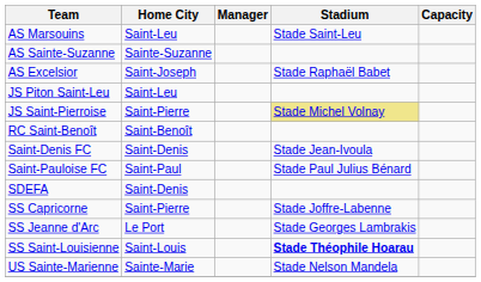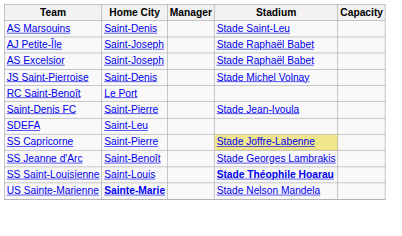 <table class="wikitable sortable" style="text-align: left;">
 <tr>
 <th>Team</th>
 <th>Home City</th>
 <th>Manager</th>
 <th>Stadium</th>
 <th>Capacity</th>
 </tr>
 <tr>
 <td><a href='#'>AS Marsouins</a></td>
-<td><a href='#'>Saint-Leu</a></td>
+<td><a href='#'>Saint-Denis</a></td>
 <td></td>
 <td><a href='#'>Stade Saint-Leu</a></td>
 <td></td>
 </tr>
 <tr>
-<td><a href='#'>AS Sainte-Suzanne</a></td>
-<td><a href='#'>Sainte-Suzanne</a></td>
+<td><a href='#'>AJ Petite-Île</a></td>
+<td><a href='#'>Saint-Joseph</a></td>
 <td></td>
-<td></td>
+<td><a href='#'>Stade Raphaël Babet</a></td>
 <td></td>
 </tr>
 <tr>
 <td><a href='#'>AS Excelsior</a></td>
 <td><a href='#'>Saint-Joseph</a></td>
 <td> </td>
 <td><a href='#'>Stade Raphaël Babet</a></td>
 <td></td>
 </tr>
 <tr>
-<td><a href='#'>JS Piton Saint-Leu</a></td>
-<td><a href='#'>Saint-Leu</a></td>
-<td></td>
-<td></td>
-<td></td>
-</tr>
-<tr>
 <td><a href='#'>JS Saint-Pierroise</a></td>
-<td><a href='#'>Saint-Pierre</a></td>
+<td><a href='#'>Saint-Denis</a></td>
 <td> </td>
-<td style="background: khaki;"><a href='#'>Stade Michel Volnay</a></td>
+<td><a href='#'>Stade Michel Volnay</a></td>
 <td></td>
 </tr>
 <tr>
 <td><a href='#'>RC Saint-Benoît</a></td>
-<td><a href='#'>Saint-Benoît</a></td>
+<td><a href='#'>Le Port</a></td>
 <td></td>
 <td></td>
 <td></td>
 </tr>
 <tr>
 <td><a href='#'>Saint-Denis FC</a></td>
-<td><a href='#'>Saint-Denis</a></td>
+<td><a href='#'>Saint-Pierre</a></td>
 <td></td>
 <td><a href='#'>Stade Jean-Ivoula</a></td>
 <td></td>
 </tr>
 <tr>
-<td><a href='#'>Saint-Pauloise FC</a></td>
-<td><a href='#'>Saint-Paul</a></td>
-<td> </td>
-<td><a href='#'>Stade Paul Julius Bénard</a></td>
-<td></td>
-</tr>
-<tr>
 <td><a href='#'>SDEFA</a></td>
-<td><a href='#'>Saint-Denis</a></td>
+<td><a href='#'>Saint-Leu</a></td>
 <td></td>
 <td></td>
 <td></td>
 </tr>
 <tr>
 <td><a href='#'>SS Capricorne</a></td>
 <td><a href='#'>Saint-Pierre</a></td>
 <td></td>
-<td><a href='#'>Stade Joffre-Labenne</a></td>
+<td style="background: khaki;"><a href='#'>Stade Joffre-Labenne</a></td>
 <td></td>
 </tr>
 <tr>
 <td><a href='#'>SS Jeanne d'Arc</a></td>
-<td><a href='#'>Le Port</a></td>
+<td><a href='#'>Saint-Benoît</a></td>
 <td></td>
 <td><a href='#'>Stade Georges Lambrakis</a></td>
 <td></td>
 </tr>
 <tr>
 <td><a href='#'>SS Saint-Louisienne</a></td>
 <td><a href='#'>Saint-Louis</a></td>
 <td> </td>
 <td><strong><a href='#'>Stade Théophile Hoarau</a></strong></td>
 <td></td>
 </tr>
 <tr>
 <td><a href='#'>US Sainte-Marienne</a></td>
-<td><a href='#'>Sainte-Marie</a></td>
+<td><strong><a href='#'>Sainte-Marie</a></strong></td>
 <td> </td>
 <td><a href='#'>Stade Nelson Mandela</a></td>
 <td></td>
 </tr>
 <tr>
 </tr>
 </table>
